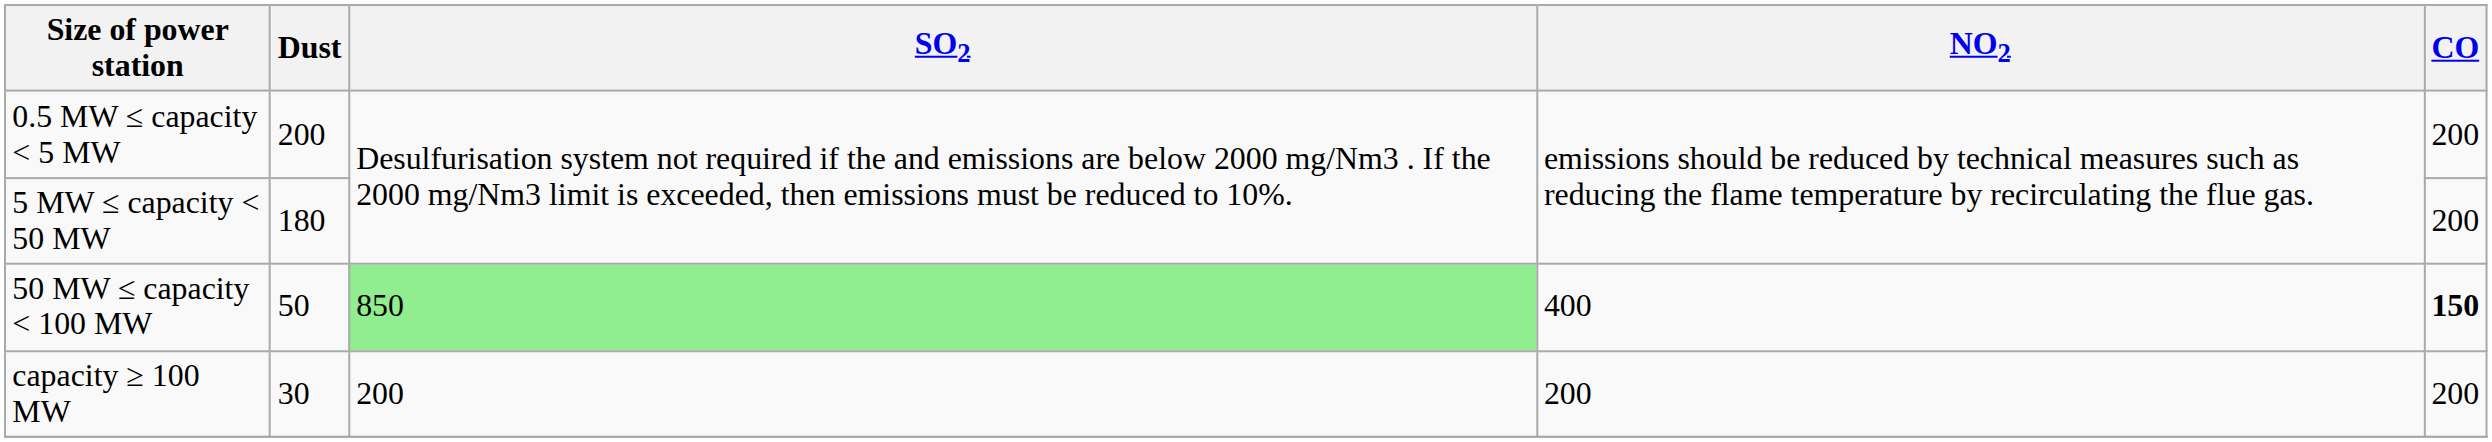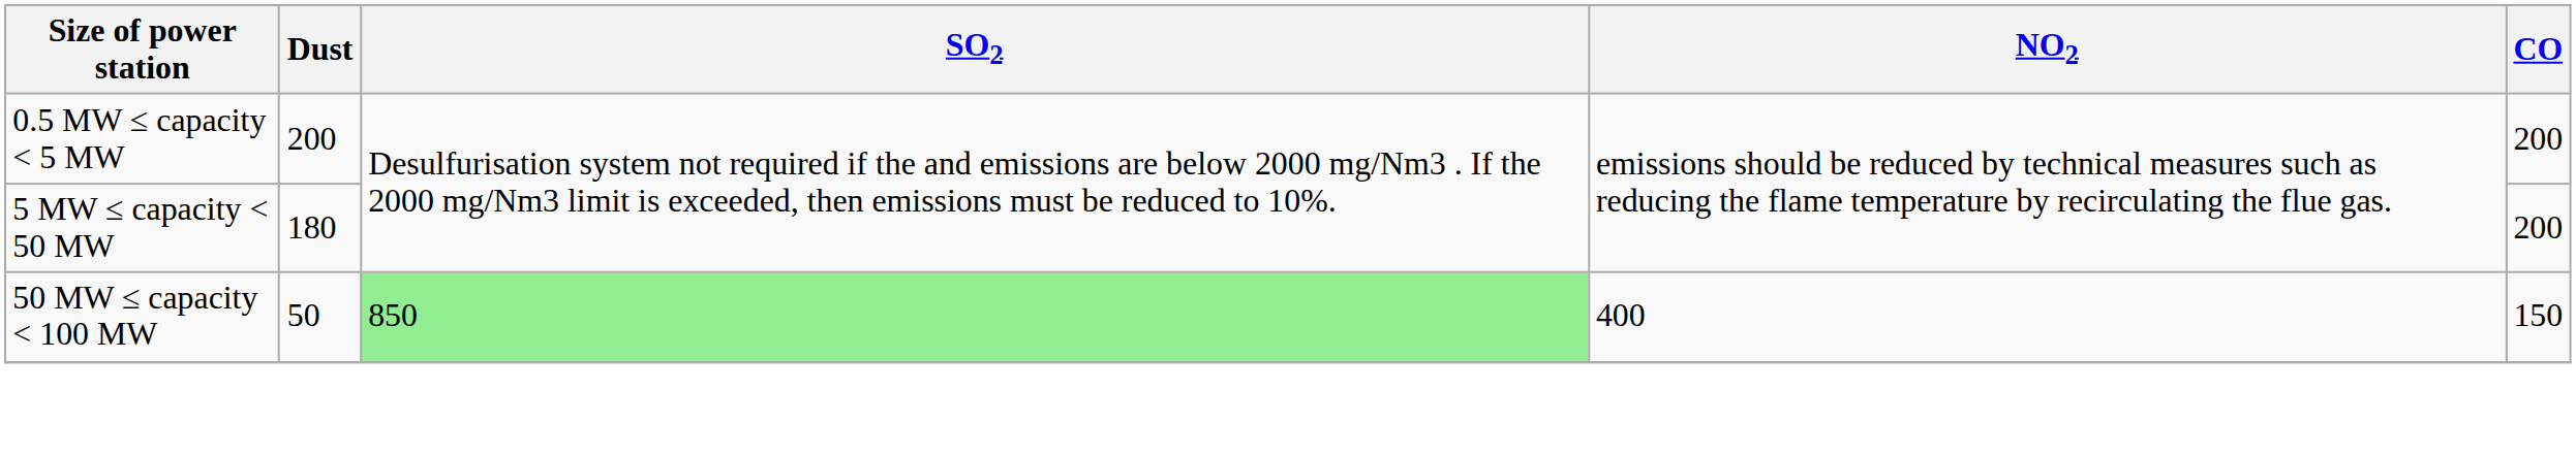 <table class="wikitable sortable">
 <tr>
 <th>Size of power station</th>
 <th>Dust</th>
 <th><a href='#'>SO<sub>2</sub></a></th>
 <th><a href='#'>NO<sub>2</sub></a></th>
 <th><a href='#'>CO</a></th>
 </tr>
 <tr>
 <td>0.5 MW ≤ capacity < 5 MW</td>
 <td>200</td>
 <td rowspan="2">Desulfurisation system not required if the  and  emissions are below 2000 mg/Nm3 . If the 2000 mg/Nm3 limit is exceeded, then  emissions must be reduced to 10%.</td>
 <td rowspan="2"> emissions should be reduced by technical measures such as reducing the flame temperature by recirculating the flue gas.</td>
 <td>200</td>
 </tr>
 <tr>
 <td>5 MW ≤ capacity   < 50 MW</td>
 <td>180</td>
 <td>200</td>
 </tr>
 <tr>
 <td>50 MW ≤ capacity < 100 MW</td>
 <td>50</td>
 <td style="background: lightgreen;">850</td>
 <td>400</td>
-<td><strong>150</strong></td>
-</tr>
-<tr>
-<td>capacity         ≥ 100 MW</td>
-<td>30</td>
-<td>200</td>
-<td>200</td>
-<td>200</td>
+<td>150</td>
 </tr>
 <tr>
 </tr>
 </table>
